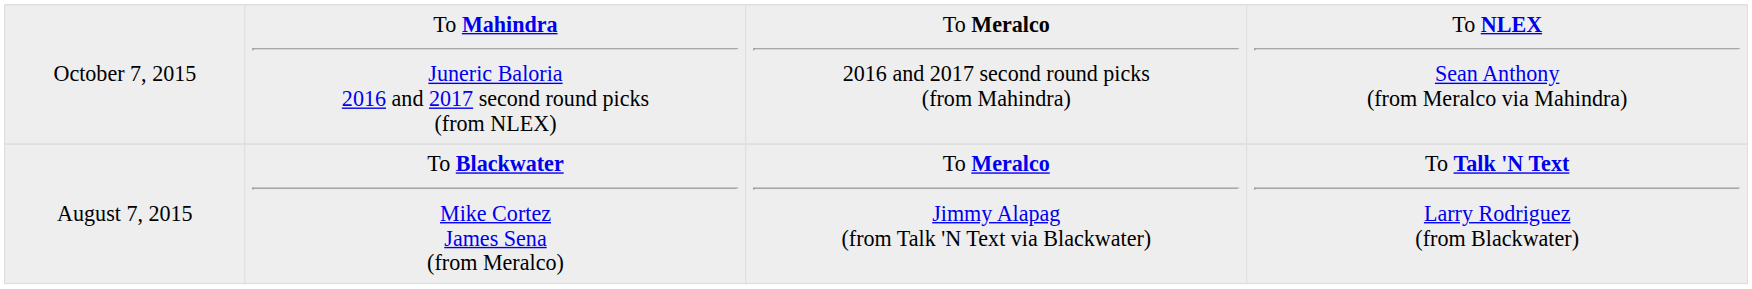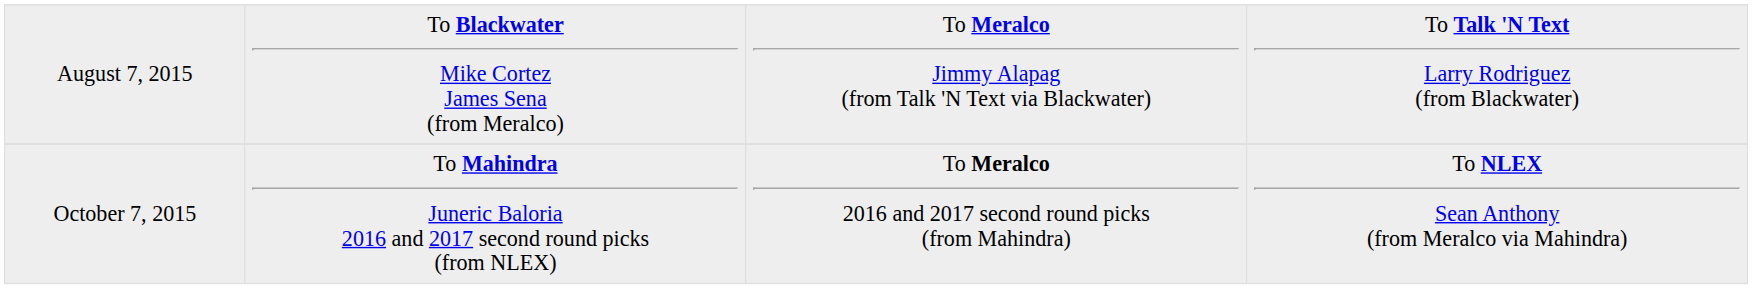 <table border=1 style="border-collapse:collapse; text-align: center; width: 100%" bordercolor="#DFDFDF"  cellpadding="5">
+<tr>
+</tr>
+<tr bgcolor="eeeeee">
+<td style="width:12%">August 7, 2015</td>
+<td style="width:25%" valign="top">To <strong><a href='#'>Blackwater</a></strong><hr><a href='#'>Mike Cortez</a><br><a href='#'>James Sena</a><br>(from Meralco)</td>
+<td style="width:25%" valign="top">To <strong><a href='#'>Meralco</a></strong><hr><a href='#'>Jimmy Alapag</a><br>(from Talk 'N Text via Blackwater)</td>
+<td style="width:25%" valign="top">To <strong><a href='#'>Talk 'N Text</a></strong><hr><a href='#'>Larry Rodriguez</a><br> (from Blackwater)</td>
+</tr>
 <tr>
 </tr>
 <tr bgcolor="eeeeee">
 <td style="width:12%">October 7, 2015</td>
 <td style="width:25%" valign="top">To <strong><a href='#'>Mahindra</a></strong><hr><a href='#'>Juneric Baloria</a><br><a href='#'>2016</a> and <a href='#'>2017</a> second round picks<br>(from NLEX)</td>
 <td style="width:25%" valign="top">To <strong>Meralco</strong><hr> 2016 and 2017 second round picks <br>(from Mahindra)</td>
 <td style="width:25%" valign="top">To <strong><a href='#'>NLEX</a></strong><hr><a href='#'>Sean Anthony</a><br>(from Meralco via Mahindra)</td>
 </tr>
-<tr>
-</tr>
-<tr bgcolor="eeeeee">
-<td style="width:12%">August 7, 2015</td>
-<td style="width:25%" valign="top">To <strong><a href='#'>Blackwater</a></strong><hr><a href='#'>Mike Cortez</a><br><a href='#'>James Sena</a><br>(from Meralco)</td>
-<td style="width:25%" valign="top">To <strong><a href='#'>Meralco</a></strong><hr><a href='#'>Jimmy Alapag</a><br>(from Talk 'N Text via Blackwater)</td>
-<td style="width:25%" valign="top">To <strong><a href='#'>Talk 'N Text</a></strong><hr><a href='#'>Larry Rodriguez</a><br> (from Blackwater)</td>
-</tr>
 </table>
